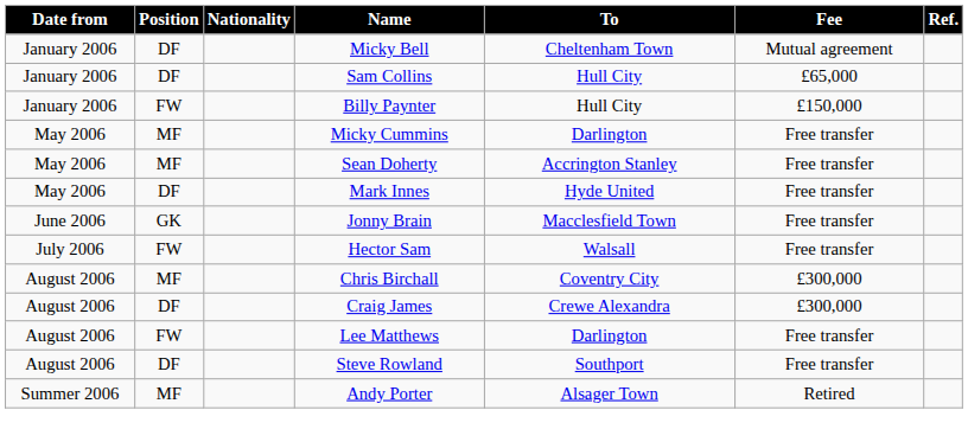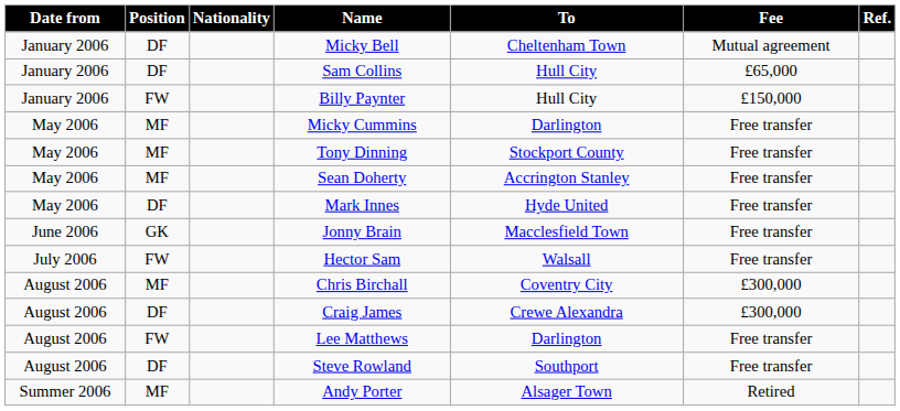 <table class="wikitable" style="text-align:center; font-size:90%; ">
 <tr>
 <th style="background:#000000; color:white; width:100px;">Date from</th>
 <th style="background:#000000; color:white; width:50px;">Position</th>
 <th style="background:#000000; color:white; width:50px;">Nationality</th>
 <th style="background:#000000; color:white; width:150px;">Name</th>
 <th style="background:#000000; color:white; width:200px;">To</th>
 <th style="background:#000000; color:white; width:150px;">Fee</th>
 <th style="background:#000000; color:white; width:25px;">Ref.</th>
 </tr>
 <tr>
 <td>January 2006</td>
 <td>DF</td>
 <td></td>
 <td><a href='#'>Micky Bell</a></td>
 <td><a href='#'>Cheltenham Town</a></td>
 <td>Mutual agreement</td>
 <td></td>
 </tr>
 <tr>
 <td>January 2006</td>
 <td>DF</td>
 <td></td>
 <td><a href='#'>Sam Collins</a></td>
 <td><a href='#'>Hull City</a></td>
 <td>£65,000</td>
 <td></td>
 </tr>
 <tr>
 <td>January 2006</td>
 <td>FW</td>
 <td></td>
 <td><a href='#'>Billy Paynter</a></td>
 <td>Hull City</td>
 <td>£150,000</td>
 <td></td>
 </tr>
 <tr>
 <td>May 2006</td>
 <td>MF</td>
 <td></td>
 <td><a href='#'>Micky Cummins</a></td>
 <td><a href='#'>Darlington</a></td>
+<td>Free transfer</td>
+<td></td>
+</tr>
+<tr>
+<td>May 2006</td>
+<td>MF</td>
+<td></td>
+<td><a href='#'>Tony Dinning</a></td>
+<td><a href='#'>Stockport County</a></td>
 <td>Free transfer</td>
 <td></td>
 </tr>
 <tr>
 <td>May 2006</td>
 <td>MF</td>
 <td></td>
 <td><a href='#'>Sean Doherty</a></td>
 <td><a href='#'>Accrington Stanley</a></td>
 <td>Free transfer</td>
 <td></td>
 </tr>
 <tr>
 <td>May 2006</td>
 <td>DF</td>
 <td></td>
 <td><a href='#'>Mark Innes</a></td>
 <td><a href='#'>Hyde United</a></td>
 <td>Free transfer</td>
 <td></td>
 </tr>
 <tr>
 <td>June 2006</td>
 <td>GK</td>
 <td></td>
 <td><a href='#'>Jonny Brain</a></td>
 <td><a href='#'>Macclesfield Town</a></td>
 <td>Free transfer</td>
 <td></td>
 </tr>
 <tr>
 <td>July 2006</td>
 <td>FW</td>
 <td></td>
 <td><a href='#'>Hector Sam</a></td>
 <td><a href='#'>Walsall</a></td>
 <td>Free transfer</td>
 <td></td>
 </tr>
 <tr>
 <td>August 2006</td>
 <td>MF</td>
 <td></td>
 <td><a href='#'>Chris Birchall</a></td>
 <td><a href='#'>Coventry City</a></td>
 <td>£300,000</td>
 <td></td>
 </tr>
 <tr>
 <td>August 2006</td>
 <td>DF</td>
 <td></td>
 <td><a href='#'>Craig James</a></td>
 <td><a href='#'>Crewe Alexandra</a></td>
 <td>£300,000</td>
 <td></td>
 </tr>
 <tr>
 <td>August 2006</td>
 <td>FW</td>
 <td></td>
 <td><a href='#'>Lee Matthews</a></td>
 <td><a href='#'>Darlington</a></td>
 <td>Free transfer</td>
 <td></td>
 </tr>
 <tr>
 <td>August 2006</td>
 <td>DF</td>
 <td></td>
 <td><a href='#'>Steve Rowland</a></td>
 <td><a href='#'>Southport</a></td>
 <td>Free transfer</td>
 <td></td>
 </tr>
 <tr>
 <td>Summer 2006</td>
 <td>MF</td>
 <td></td>
 <td><a href='#'>Andy Porter</a></td>
 <td><a href='#'>Alsager Town</a></td>
 <td>Retired</td>
 <td></td>
 </tr>
 </table>
